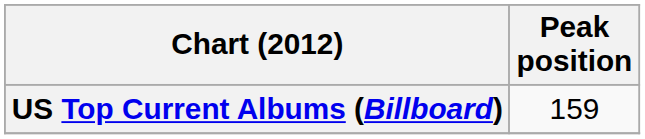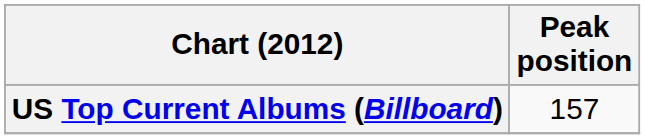 <table class="wikitable plainrowheaders" style="text-align:center">
 <tr>
 <th scope="col">Chart (2012)</th>
 <th scope="col">Peak<br>position</th>
 </tr>
 <tr>
 <th scope="row">US <a href='#'>Top Current Albums</a> (<em><a href='#'>Billboard</a></em>)</th>
-<td>159</td>
+<td>157</td>
 </tr>
 <tr>
 </tr>
 </table>
